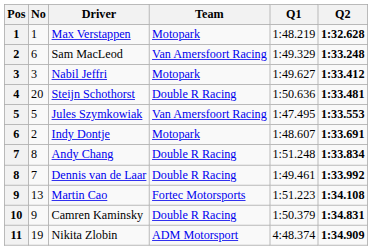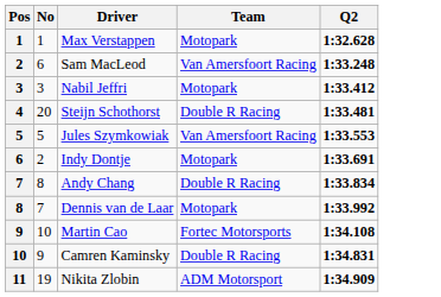 <table class="wikitable sortable" style="font-size: 95%;">
 <tr>
 <th>Pos</th>
 <th>No</th>
 <th>Driver</th>
 <th>Team</th>
-<th>Q1</th>
 <th>Q2</th>
 </tr>
 <tr>
 <th>1</th>
 <td>1</td>
 <td> <a href='#'>Max Verstappen</a></td>
 <td><a href='#'>Motopark</a></td>
-<td>1:48.219</td>
 <td><strong>1:32.628</strong></td>
 </tr>
 <tr>
 <th>2</th>
 <td>6</td>
 <td> Sam MacLeod</td>
 <td><a href='#'>Van Amersfoort Racing</a></td>
-<td>1:49.329</td>
 <td><strong>1:33.248</strong></td>
 </tr>
 <tr>
 <th>3</th>
 <td>3</td>
 <td> <a href='#'>Nabil Jeffri</a></td>
 <td><a href='#'>Motopark</a></td>
-<td>1:49.627</td>
 <td><strong>1:33.412</strong></td>
 </tr>
 <tr>
 <th>4</th>
 <td>20</td>
 <td> <a href='#'>Steijn Schothorst</a></td>
 <td><a href='#'>Double R Racing</a></td>
-<td>1:50.636</td>
 <td><strong>1:33.481</strong></td>
 </tr>
 <tr>
 <th>5</th>
 <td>5</td>
 <td> <a href='#'>Jules Szymkowiak</a></td>
 <td><a href='#'>Van Amersfoort Racing</a></td>
-<td>1:47.495</td>
 <td><strong>1:33.553</strong></td>
 </tr>
 <tr>
 <th>6</th>
 <td>2</td>
 <td> <a href='#'>Indy Dontje</a></td>
 <td><a href='#'>Motopark</a></td>
-<td>1:48.607</td>
 <td><strong>1:33.691</strong></td>
 </tr>
 <tr>
 <th>7</th>
 <td>8</td>
 <td> <a href='#'>Andy Chang</a></td>
 <td><a href='#'>Double R Racing</a></td>
-<td>1:51.248</td>
 <td><strong>1:33.834</strong></td>
 </tr>
 <tr>
 <th>8</th>
 <td>7</td>
 <td> <a href='#'>Dennis van de Laar</a></td>
-<td><a href='#'>Double R Racing</a></td>
-<td>1:49.461</td>
+<td><a href='#'>Motopark</a></td>
 <td><strong>1:33.992</strong></td>
 </tr>
 <tr>
 <th>9</th>
-<td>13</td>
+<td>10</td>
 <td> <a href='#'>Martin Cao</a></td>
 <td><a href='#'>Fortec Motorsports</a></td>
-<td>1:51.223</td>
 <td><strong>1:34.108</strong></td>
 </tr>
 <tr>
 <th>10</th>
 <td>9</td>
 <td> Camren Kaminsky</td>
 <td><a href='#'>Double R Racing</a></td>
-<td>1:50.379</td>
 <td><strong>1:34.831</strong></td>
 </tr>
 <tr>
 <th>11</th>
 <td>19</td>
 <td> Nikita Zlobin</td>
 <td><a href='#'>ADM Motorsport</a></td>
-<td>4:48.374</td>
 <td><strong>1:34.909</strong></td>
 </tr>
 </table>
